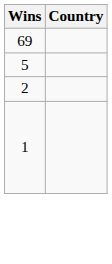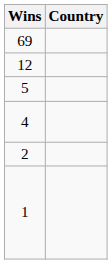 <table class="wikitable">
 <tr>
 <th>Wins</th>
 <th>Country</th>
 </tr>
 <tr>
 <td align=center>69</td>
 <td></td>
 </tr>
 <tr>
+<td align=center>12</td>
+<td><br> </td>
+</tr>
+<tr>
 <td align=center>5</td>
 <td></td>
+</tr>
+<tr>
+<td align=center>4</td>
+<td><br>  <br> </td>
 </tr>
 <tr>
 <td align=center>2</td>
 <td></td>
 </tr>
 <tr>
 <td align=center>1</td>
 <td> <br>  <br> <br> <br> <br> </td>
 </tr>
 </table>
